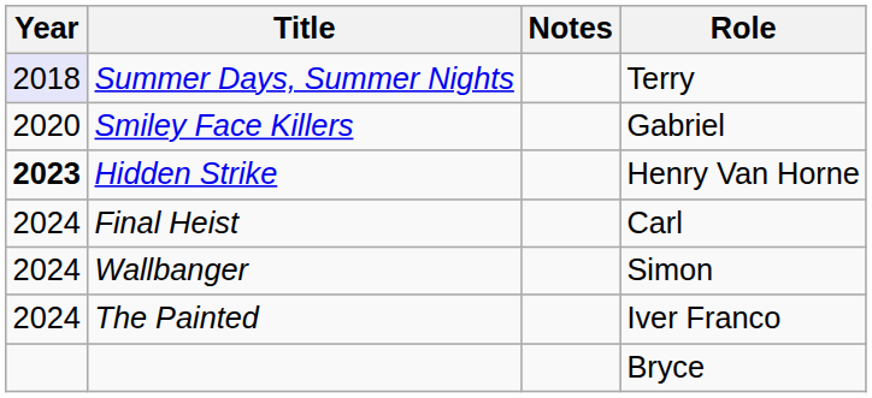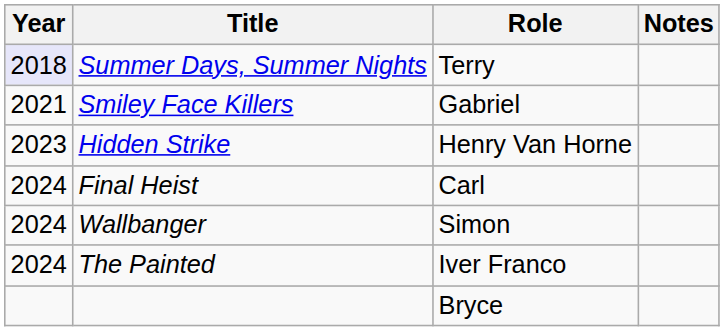 <table class="wikitable sortable">
 <tr>
 <th>Year</th>
 <th>Title</th>
+<th>Role</th>
 <th class="unsortable">Notes</th>
-<th>Role</th>
 </tr>
 <tr>
 <td style="background: lavender;">2018</td>
 <td><em><a href='#'>Summer Days, Summer Nights</a></em></td>
+<td>Terry</td>
 <td></td>
-<td>Terry</td>
 </tr>
 <tr>
-<td>2020</td>
+<td>2021</td>
 <td><em><a href='#'>Smiley Face Killers</a></em></td>
+<td>Gabriel</td>
 <td></td>
-<td>Gabriel</td>
 </tr>
 <tr>
-<td><strong>2023</strong></td>
+<td>2023</td>
 <td><em><a href='#'>Hidden Strike</a></em></td>
+<td>Henry Van Horne</td>
 <td></td>
-<td>Henry Van Horne</td>
 </tr>
 <tr>
 <td>2024</td>
 <td><em>Final Heist</em></td>
+<td>Carl</td>
 <td></td>
-<td>Carl</td>
 </tr>
 <tr>
 <td>2024</td>
 <td><em>Wallbanger</em></td>
+<td>Simon</td>
 <td></td>
-<td>Simon</td>
 </tr>
 <tr>
 <td>2024</td>
 <td data-sort-value="Painted, The"><em>The Painted</em></td>
+<td>Iver Franco</td>
 <td></td>
-<td>Iver Franco</td>
 </tr>
 <tr>
 <td></td>
 <td></td>
+<td>Bryce</td>
 <td></td>
-<td>Bryce</td>
 </tr>
 </table>
